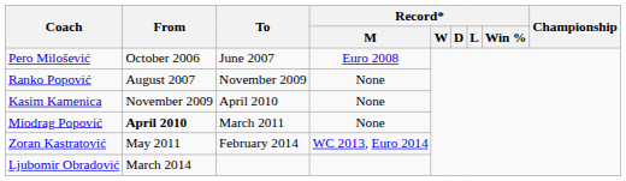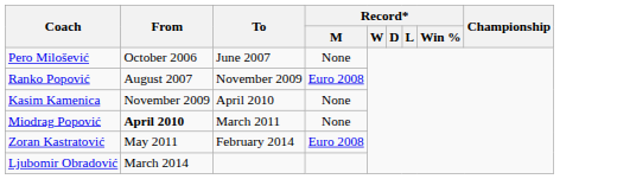 <table class="wikitable" style="text-align: center">
 <tr>
 <th rowspan="2">Coach</th>
 <th rowspan="2">From</th>
 <th rowspan="2">To</th>
 <th colspan="5">Record*</th>
 <th rowspan="2">Championship</th>
 </tr>
 <tr>
 <th>M</th>
 <th>W</th>
 <th>D</th>
 <th>L</th>
 <th>Win %</th>
 </tr>
 <tr>
 <td align=left> <a href='#'>Pero Milošević</a></td>
 <td align=left>October 2006</td>
 <td align=left>June 2007<br></td>
-<td><a href='#'>Euro 2008</a></td>
+<td>None</td>
 </tr>
 <tr>
 <td align=left> <a href='#'>Ranko Popović</a></td>
 <td align=left>August 2007</td>
 <td align=left>November 2009<br></td>
-<td>None</td>
+<td><a href='#'>Euro 2008</a></td>
 </tr>
 <tr>
 <td align=left> <a href='#'>Kasim Kamenica</a></td>
 <td align=left>November 2009</td>
 <td align=left>April 2010<br></td>
 <td>None</td>
 </tr>
 <tr>
 <td align=left> <a href='#'>Miodrag Popović</a></td>
 <td align=left><strong>April 2010</strong></td>
 <td align=left>March 2011<br></td>
 <td>None</td>
 </tr>
 <tr>
 <td align=left> <a href='#'>Zoran Kastratović</a></td>
 <td align=left>May 2011</td>
 <td align=left>February 2014<br></td>
-<td><a href='#'>WC 2013</a>, <a href='#'>Euro 2014</a></td>
+<td><a href='#'>Euro 2008</a></td>
 </tr>
 <tr>
 <td align=left> <a href='#'>Ljubomir Obradović</a></td>
 <td align=left>March 2014</td>
 <td align=left><br></td>
 <td></td>
 </tr>
 </table>
